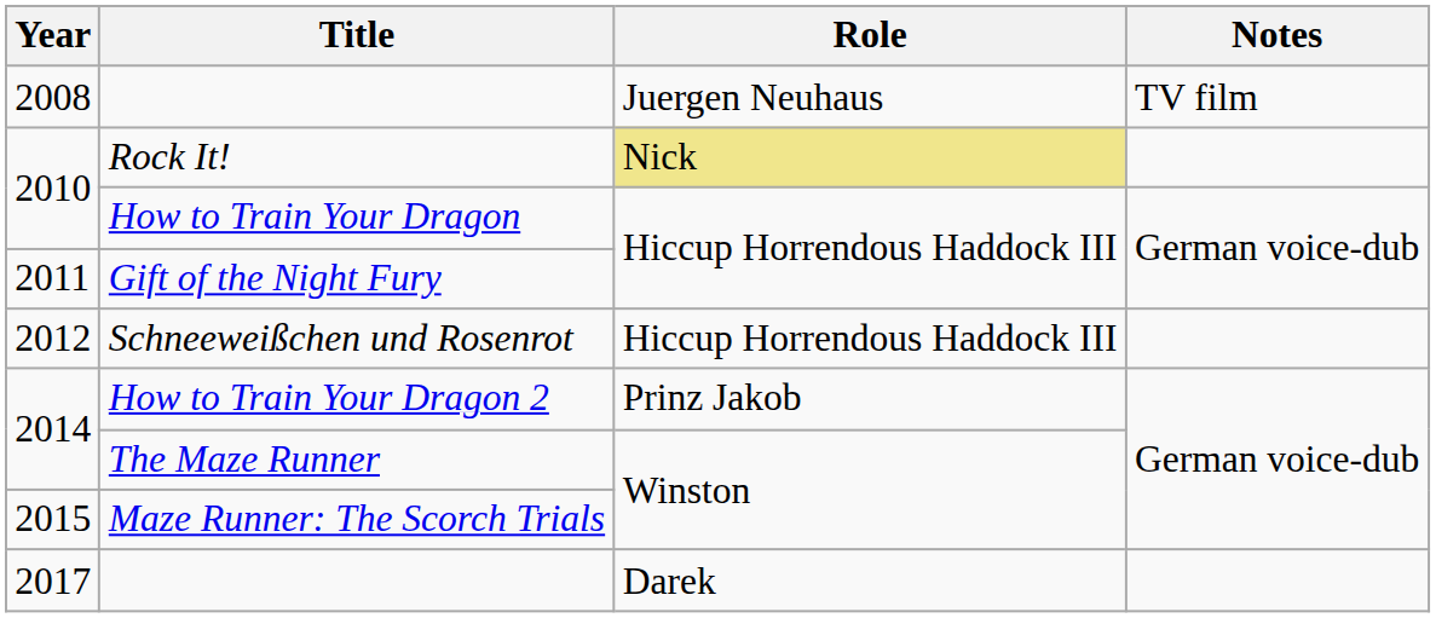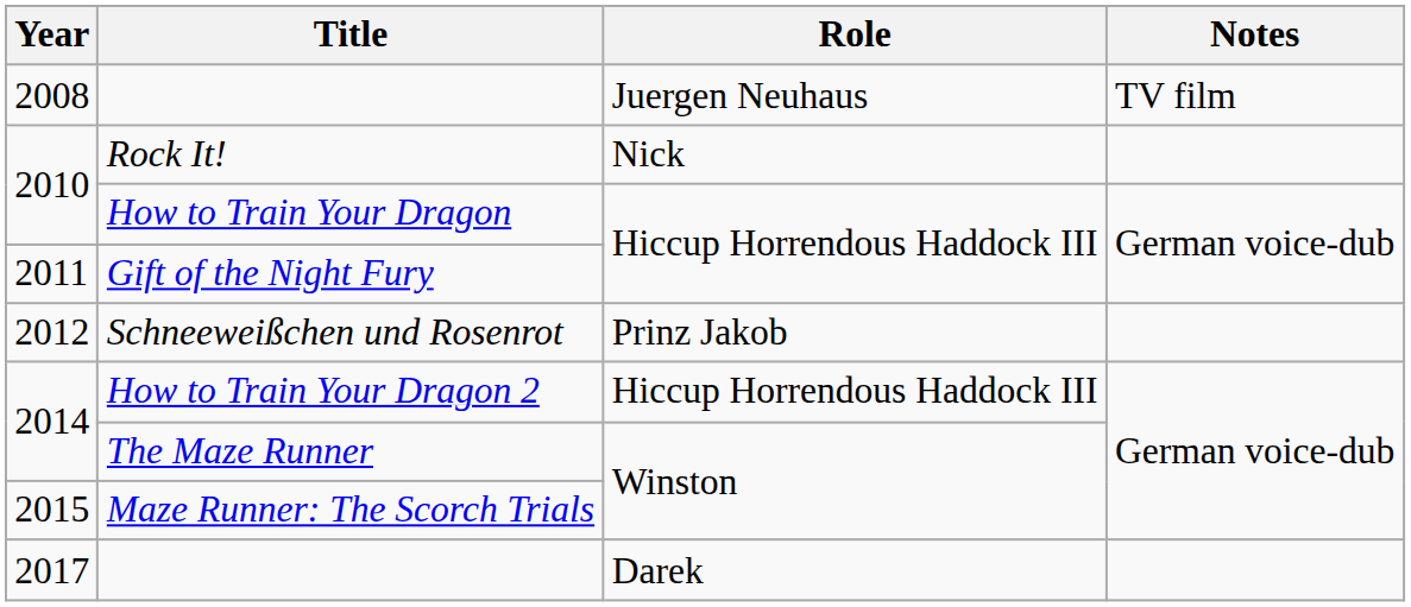 <table class="wikitable sortable">
 <tr>
 <th>Year</th>
 <th>Title</th>
 <th>Role</th>
 <th class="unsortable">Notes</th>
 </tr>
 <tr>
 <td>2008</td>
 <td><em></em></td>
 <td>Juergen Neuhaus</td>
 <td>TV film</td>
 </tr>
 <tr>
 <td rowspan="2">2010</td>
 <td><em>Rock It!</em></td>
-<td style="background: khaki;">Nick</td>
+<td>Nick</td>
 <td></td>
 </tr>
 <tr>
 <td><em><a href='#'>How to Train Your Dragon</a></em></td>
 <td rowspan="2">Hiccup Horrendous Haddock III</td>
 <td rowspan="2">German voice-dub</td>
 </tr>
 <tr>
 <td>2011</td>
 <td><em><a href='#'>Gift of the Night Fury</a></em></td>
 </tr>
 <tr>
 <td>2012</td>
 <td><em>Schneeweißchen und Rosenrot</em></td>
-<td>Hiccup Horrendous Haddock III</td>
+<td>Prinz Jakob</td>
 <td></td>
 </tr>
 <tr>
 <td rowspan="2">2014</td>
 <td><em><a href='#'>How to Train Your Dragon 2</a></em></td>
-<td>Prinz Jakob</td>
+<td>Hiccup Horrendous Haddock III</td>
 <td rowspan="3">German voice-dub</td>
 </tr>
 <tr>
 <td><em><a href='#'>The Maze Runner</a></em></td>
 <td rowspan="2">Winston</td>
 </tr>
 <tr>
 <td>2015</td>
 <td><em><a href='#'>Maze Runner: The Scorch Trials</a></em></td>
 </tr>
 <tr>
 <td>2017</td>
 <td><em></em></td>
 <td>Darek</td>
 <td></td>
 </tr>
 </table>
